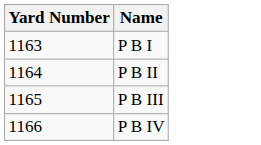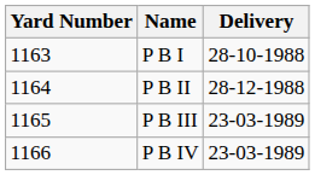 <table class="wikitable">
 <tr>
 <th>Yard Number</th>
 <th>Name</th>
+<th>Delivery</th>
 </tr>
 <tr>
 <td>1163</td>
 <td>P B I</td>
+<td>28-10-1988</td>
 </tr>
 <tr>
 <td>1164</td>
 <td>P B II</td>
+<td>28-12-1988</td>
 </tr>
 <tr>
 <td>1165</td>
 <td>P B III</td>
+<td>23-03-1989</td>
 </tr>
 <tr>
 <td>1166</td>
 <td>P B IV</td>
+<td>23-03-1989</td>
 </tr>
 </table>
